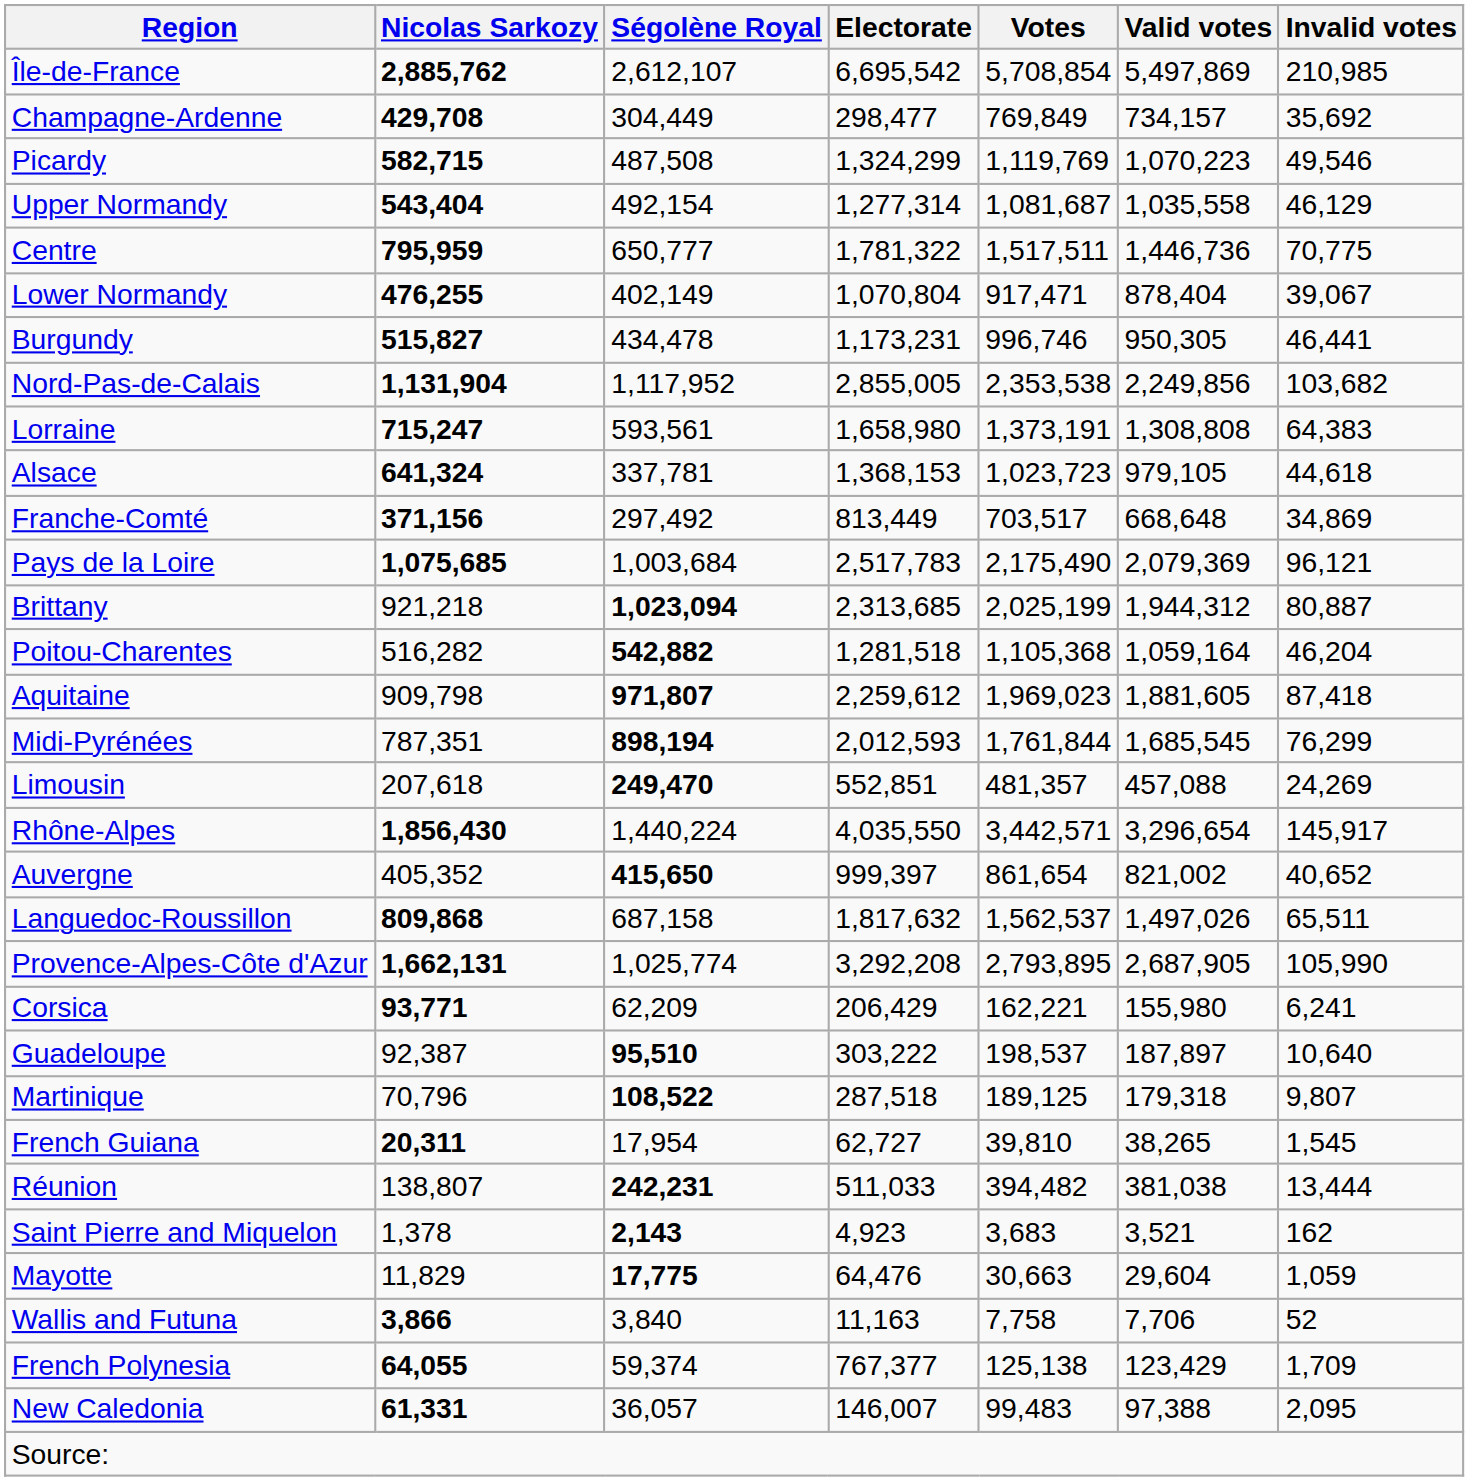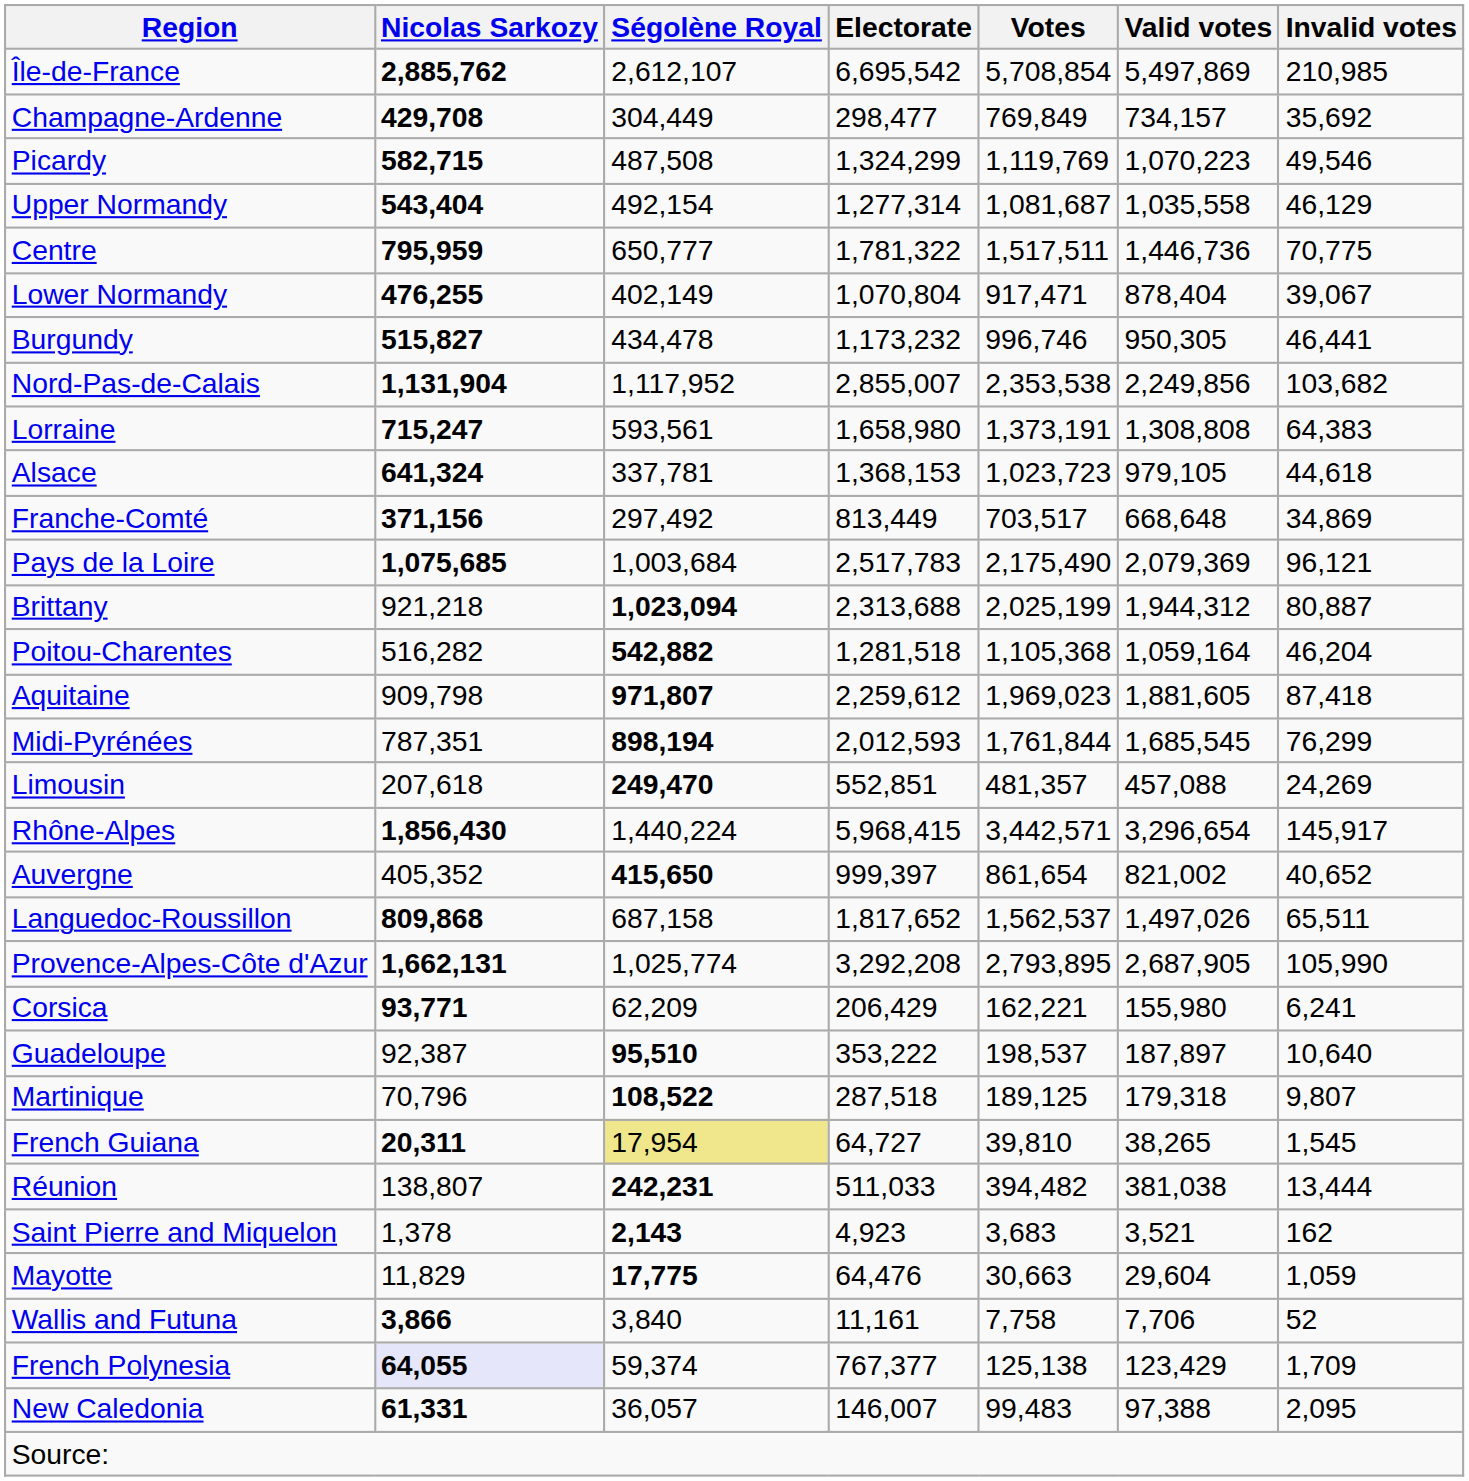 <table class="wikitable sortable collapsible collapsed"  style="font-size:85%;">
 <tr>
 <th align=left><a href='#'>Region</a></th>
 <th align=left><a href='#'>Nicolas Sarkozy</a></th>
 <th align=left><a href='#'>Ségolène Royal</a></th>
 <th align=left>Electorate</th>
 <th align=left>Votes</th>
 <th align=left>Valid votes</th>
 <th align=left>Invalid votes</th>
 </tr>
 <tr>
 <td><a href='#'>Île-de-France</a></td>
 <td><strong>2,885,762</strong></td>
 <td>2,612,107</td>
 <td>6,695,542</td>
 <td>5,708,854</td>
 <td>5,497,869</td>
 <td>210,985</td>
 </tr>
 <tr>
 <td><a href='#'>Champagne-Ardenne</a></td>
 <td><strong>429,708</strong></td>
 <td>304,449</td>
 <td>298,477</td>
 <td>769,849</td>
 <td>734,157</td>
 <td>35,692</td>
 </tr>
 <tr>
 <td><a href='#'>Picardy</a></td>
 <td><strong>582,715</strong></td>
 <td>487,508</td>
 <td>1,324,299</td>
 <td>1,119,769</td>
 <td>1,070,223</td>
 <td>49,546</td>
 </tr>
 <tr>
 <td><a href='#'>Upper Normandy</a></td>
 <td><strong>543,404</strong></td>
 <td>492,154</td>
 <td>1,277,314</td>
 <td>1,081,687</td>
 <td>1,035,558</td>
 <td>46,129</td>
 </tr>
 <tr>
 <td><a href='#'>Centre</a></td>
 <td><strong>795,959</strong></td>
 <td>650,777</td>
 <td>1,781,322</td>
 <td>1,517,511</td>
 <td>1,446,736</td>
 <td>70,775</td>
 </tr>
 <tr>
 <td><a href='#'>Lower Normandy</a></td>
 <td><strong>476,255</strong></td>
 <td>402,149</td>
 <td>1,070,804</td>
 <td>917,471</td>
 <td>878,404</td>
 <td>39,067</td>
 </tr>
 <tr>
 <td><a href='#'>Burgundy</a></td>
 <td><strong>515,827</strong></td>
 <td>434,478</td>
-<td>1,173,231</td>
+<td>1,173,232</td>
 <td>996,746</td>
 <td>950,305</td>
 <td>46,441</td>
 </tr>
 <tr>
 <td><a href='#'>Nord-Pas-de-Calais</a></td>
 <td><strong>1,131,904</strong></td>
 <td>1,117,952</td>
-<td>2,855,005</td>
+<td>2,855,007</td>
 <td>2,353,538</td>
 <td>2,249,856</td>
 <td>103,682</td>
 </tr>
 <tr>
 <td><a href='#'>Lorraine</a></td>
 <td><strong>715,247</strong></td>
 <td>593,561</td>
 <td>1,658,980</td>
 <td>1,373,191</td>
 <td>1,308,808</td>
 <td>64,383</td>
 </tr>
 <tr>
 <td><a href='#'>Alsace</a></td>
 <td><strong>641,324</strong></td>
 <td>337,781</td>
 <td>1,368,153</td>
 <td>1,023,723</td>
 <td>979,105</td>
 <td>44,618</td>
 </tr>
 <tr>
 <td><a href='#'>Franche-Comté</a></td>
 <td><strong>371,156</strong></td>
 <td>297,492</td>
 <td>813,449</td>
 <td>703,517</td>
 <td>668,648</td>
 <td>34,869</td>
 </tr>
 <tr>
 <td><a href='#'>Pays de la Loire</a></td>
 <td><strong>1,075,685</strong></td>
 <td>1,003,684</td>
 <td>2,517,783</td>
 <td>2,175,490</td>
 <td>2,079,369</td>
 <td>96,121</td>
 </tr>
 <tr>
 <td><a href='#'>Brittany</a></td>
 <td>921,218</td>
 <td><strong>1,023,094</strong></td>
-<td>2,313,685</td>
+<td>2,313,688</td>
 <td>2,025,199</td>
 <td>1,944,312</td>
 <td>80,887</td>
 </tr>
 <tr>
 <td><a href='#'>Poitou-Charentes</a></td>
 <td>516,282</td>
 <td><strong>542,882</strong></td>
 <td>1,281,518</td>
 <td>1,105,368</td>
 <td>1,059,164</td>
 <td>46,204</td>
 </tr>
 <tr>
 <td><a href='#'>Aquitaine</a></td>
 <td>909,798</td>
 <td><strong>971,807</strong></td>
 <td>2,259,612</td>
 <td>1,969,023</td>
 <td>1,881,605</td>
 <td>87,418</td>
 </tr>
 <tr>
 <td><a href='#'>Midi-Pyrénées</a></td>
 <td>787,351</td>
 <td><strong>898,194</strong></td>
 <td>2,012,593</td>
 <td>1,761,844</td>
 <td>1,685,545</td>
 <td>76,299</td>
 </tr>
 <tr>
 <td><a href='#'>Limousin</a></td>
 <td>207,618</td>
 <td><strong>249,470</strong></td>
 <td>552,851</td>
 <td>481,357</td>
 <td>457,088</td>
 <td>24,269</td>
 </tr>
 <tr>
 <td><a href='#'>Rhône-Alpes</a></td>
 <td><strong>1,856,430</strong></td>
 <td>1,440,224</td>
-<td>4,035,550</td>
+<td>5,968,415</td>
 <td>3,442,571</td>
 <td>3,296,654</td>
 <td>145,917</td>
 </tr>
 <tr>
 <td><a href='#'>Auvergne</a></td>
 <td>405,352</td>
 <td><strong>415,650</strong></td>
 <td>999,397</td>
 <td>861,654</td>
 <td>821,002</td>
 <td>40,652</td>
 </tr>
 <tr>
 <td><a href='#'>Languedoc-Roussillon</a></td>
 <td><strong>809,868</strong></td>
 <td>687,158</td>
-<td>1,817,632</td>
+<td>1,817,652</td>
 <td>1,562,537</td>
 <td>1,497,026</td>
 <td>65,511</td>
 </tr>
 <tr>
 <td><a href='#'>Provence-Alpes-Côte d'Azur</a></td>
 <td><strong>1,662,131</strong></td>
 <td>1,025,774</td>
 <td>3,292,208</td>
 <td>2,793,895</td>
 <td>2,687,905</td>
 <td>105,990</td>
 </tr>
 <tr>
 <td><a href='#'>Corsica</a></td>
 <td><strong>93,771</strong></td>
 <td>62,209</td>
 <td>206,429</td>
 <td>162,221</td>
 <td>155,980</td>
 <td>6,241</td>
 </tr>
 <tr>
 <td><a href='#'>Guadeloupe</a></td>
 <td>92,387</td>
 <td><strong>95,510</strong></td>
-<td>303,222</td>
+<td>353,222</td>
 <td>198,537</td>
 <td>187,897</td>
 <td>10,640</td>
 </tr>
 <tr>
 <td><a href='#'>Martinique</a></td>
 <td>70,796</td>
 <td><strong>108,522</strong></td>
 <td>287,518</td>
 <td>189,125</td>
 <td>179,318</td>
 <td>9,807</td>
 </tr>
 <tr>
 <td><a href='#'>French Guiana</a></td>
 <td><strong>20,311</strong></td>
-<td>17,954</td>
-<td>62,727</td>
+<td style="background: khaki;">17,954</td>
+<td>64,727</td>
 <td>39,810</td>
 <td>38,265</td>
 <td>1,545</td>
 </tr>
 <tr>
 <td><a href='#'>Réunion</a></td>
 <td>138,807</td>
 <td><strong>242,231</strong></td>
 <td>511,033</td>
 <td>394,482</td>
 <td>381,038</td>
 <td>13,444</td>
 </tr>
 <tr>
 <td><a href='#'>Saint Pierre and Miquelon</a></td>
 <td>1,378</td>
 <td><strong>2,143</strong></td>
 <td>4,923</td>
 <td>3,683</td>
 <td>3,521</td>
 <td>162</td>
 </tr>
 <tr>
 <td><a href='#'>Mayotte</a></td>
 <td>11,829</td>
 <td><strong>17,775</strong></td>
 <td>64,476</td>
 <td>30,663</td>
 <td>29,604</td>
 <td>1,059</td>
 </tr>
 <tr>
 <td><a href='#'>Wallis and Futuna</a></td>
 <td><strong>3,866</strong></td>
 <td>3,840</td>
-<td>11,163</td>
+<td>11,161</td>
 <td>7,758</td>
 <td>7,706</td>
 <td>52</td>
 </tr>
 <tr>
 <td><a href='#'>French Polynesia</a></td>
-<td><strong>64,055</strong></td>
+<td style="background: lavender;"><strong>64,055</strong></td>
 <td>59,374</td>
 <td>767,377</td>
 <td>125,138</td>
 <td>123,429</td>
 <td>1,709</td>
 </tr>
 <tr>
 <td><a href='#'>New Caledonia</a></td>
 <td><strong>61,331</strong></td>
 <td>36,057</td>
 <td>146,007</td>
 <td>99,483</td>
 <td>97,388</td>
 <td>2,095</td>
 </tr>
 <tr>
 <td colspan=9 style="text-align:left;">Source:  </td>
 </tr>
 </table>
